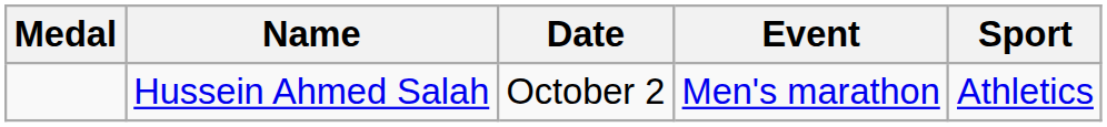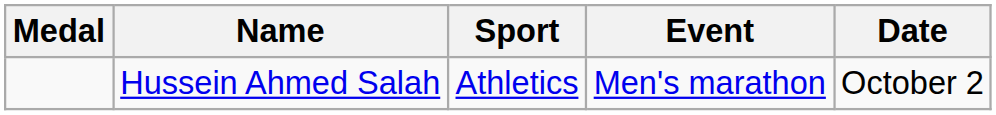 <table class="wikitable sortable" style="font-size:90%">
 <tr>
 <th>Medal</th>
 <th>Name</th>
+<th>Sport</th>
+<th>Event</th>
 <th>Date</th>
-<th>Event</th>
-<th>Sport</th>
 </tr>
 <tr>
 <td></td>
 <td><a href='#'>Hussein Ahmed Salah</a></td>
+<td><a href='#'>Athletics</a></td>
+<td><a href='#'>Men's marathon</a></td>
 <td>October 2</td>
-<td><a href='#'>Men's marathon</a></td>
-<td><a href='#'>Athletics</a></td>
 </tr>
 </table>
